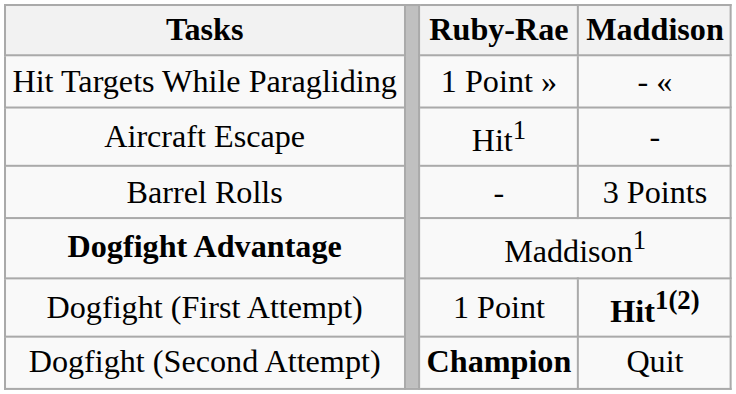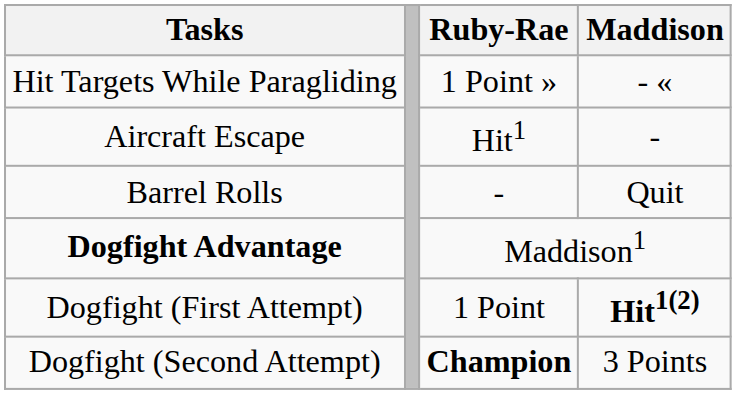 <table class="wikitable" align="center" style="text-align:center">
 <tr>
 <th>Tasks</th>
 <th style="background:#C0C0C0;" rowspan="7"></th>
 <th>Ruby-Rae</th>
 <th>Maddison</th>
 </tr>
 <tr>
 <td>Hit Targets While Paragliding</td>
 <td>1 Point <span>»</span></td>
 <td>- <span>«</span></td>
 </tr>
 <tr>
 <td>Aircraft Escape</td>
 <td>Hit<sup>1</sup></td>
 <td>-</td>
 </tr>
 <tr>
 <td>Barrel Rolls</td>
 <td>-</td>
-<td>3 Points</td>
+<td>Quit</td>
 </tr>
 <tr>
 <td><strong>Dogfight Advantage</strong></td>
 <td colspan=2>Maddison<sup>1</sup></td>
 </tr>
 <tr>
 <td>Dogfight (First Attempt)</td>
 <td>1 Point</td>
 <td><strong>Hit<sup>1(2)</sup></strong></td>
 </tr>
 <tr>
 <td>Dogfight (Second Attempt)</td>
 <td><strong>Champion</strong></td>
-<td>Quit</td>
+<td>3 Points</td>
 </tr>
 </table>
